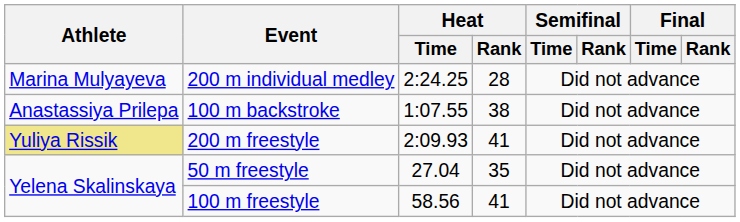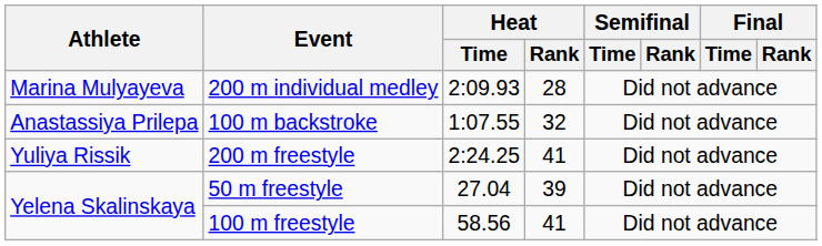 <table class=wikitable style="font-size:90%">
 <tr>
 <th rowspan="2">Athlete</th>
 <th rowspan="2">Event</th>
 <th colspan="2">Heat</th>
 <th colspan="2">Semifinal</th>
 <th colspan="2">Final</th>
 </tr>
 <tr style="font-size:95%">
 <th>Time</th>
 <th>Rank</th>
 <th>Time</th>
 <th>Rank</th>
 <th>Time</th>
 <th>Rank</th>
 </tr>
 <tr align=center>
 <td align=left><a href='#'>Marina Mulyayeva</a></td>
 <td align=left><a href='#'>200 m individual medley</a></td>
-<td>2:24.25</td>
+<td>2:09.93</td>
 <td>28</td>
 <td colspan=4>Did not advance</td>
 </tr>
 <tr align=center>
 <td align=left><a href='#'>Anastassiya Prilepa</a></td>
 <td align=left><a href='#'>100 m backstroke</a></td>
 <td>1:07.55</td>
-<td>38</td>
+<td>32</td>
 <td colspan=4>Did not advance</td>
 </tr>
 <tr align=center>
-<td align=left style="background: khaki;"><a href='#'>Yuliya Rissik</a></td>
+<td align=left><a href='#'>Yuliya Rissik</a></td>
 <td align=left><a href='#'>200 m freestyle</a></td>
-<td>2:09.93</td>
+<td>2:24.25</td>
 <td>41</td>
 <td colspan=4>Did not advance</td>
 </tr>
 <tr align=center>
 <td align=left rowspan=2><a href='#'>Yelena Skalinskaya</a></td>
 <td align=left><a href='#'>50 m freestyle</a></td>
 <td>27.04</td>
-<td>35</td>
+<td>39</td>
 <td colspan=4>Did not advance</td>
 </tr>
 <tr align=center>
 <td align=left><a href='#'>100 m freestyle</a></td>
 <td>58.56</td>
 <td>41</td>
 <td colspan=4>Did not advance</td>
 </tr>
 </table>
